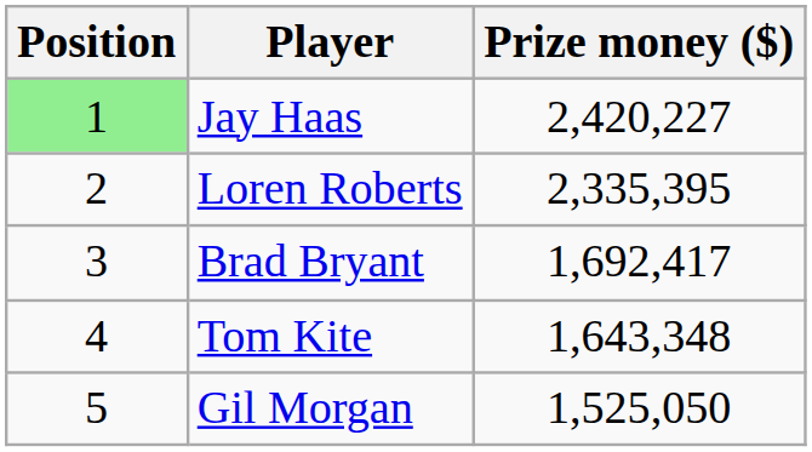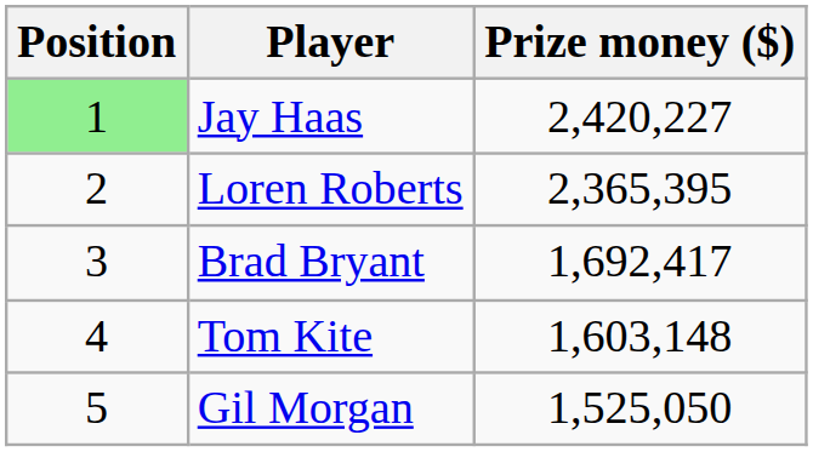 <table class="wikitable">
 <tr>
 <th>Position</th>
 <th>Player</th>
 <th>Prize money ($)</th>
 </tr>
 <tr>
 <td align=center style="background: lightgreen;">1</td>
 <td> <a href='#'>Jay Haas</a></td>
 <td align=center>2,420,227</td>
 </tr>
 <tr>
 <td align=center>2</td>
 <td> <a href='#'>Loren Roberts</a></td>
-<td align=center>2,335,395</td>
+<td align=center>2,365,395</td>
 </tr>
 <tr>
 <td align=center>3</td>
 <td> <a href='#'>Brad Bryant</a></td>
 <td align=center>1,692,417</td>
 </tr>
 <tr>
 <td align=center>4</td>
 <td> <a href='#'>Tom Kite</a></td>
-<td align=center>1,643,348</td>
+<td align=center>1,603,148</td>
 </tr>
 <tr>
 <td align=center>5</td>
 <td> <a href='#'>Gil Morgan</a></td>
 <td align=center>1,525,050</td>
 </tr>
 </table>
